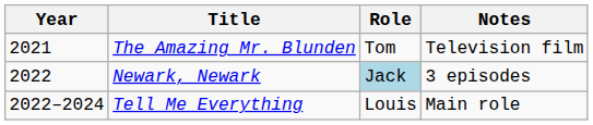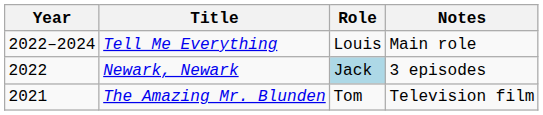 <table class="wikitable">
 <tr>
 <th>Year</th>
 <th>Title</th>
 <th>Role</th>
 <th>Notes</th>
 </tr>
 <tr>
-<td>2021</td>
-<td><em><a href='#'>The Amazing Mr. Blunden</a></em></td>
-<td>Tom</td>
-<td>Television film</td>
+<td>2022–2024</td>
+<td><em><a href='#'>Tell Me Everything</a></em></td>
+<td>Louis</td>
+<td>Main role</td>
 </tr>
 <tr>
 <td>2022</td>
 <td><em><a href='#'>Newark, Newark</a></em></td>
 <td style="background: lightblue;">Jack</td>
 <td>3 episodes</td>
 </tr>
 <tr>
-<td>2022–2024</td>
-<td><em><a href='#'>Tell Me Everything</a></em></td>
-<td>Louis</td>
-<td>Main role</td>
+<td>2021</td>
+<td><em><a href='#'>The Amazing Mr. Blunden</a></em></td>
+<td>Tom</td>
+<td>Television film</td>
 </tr>
 </table>
